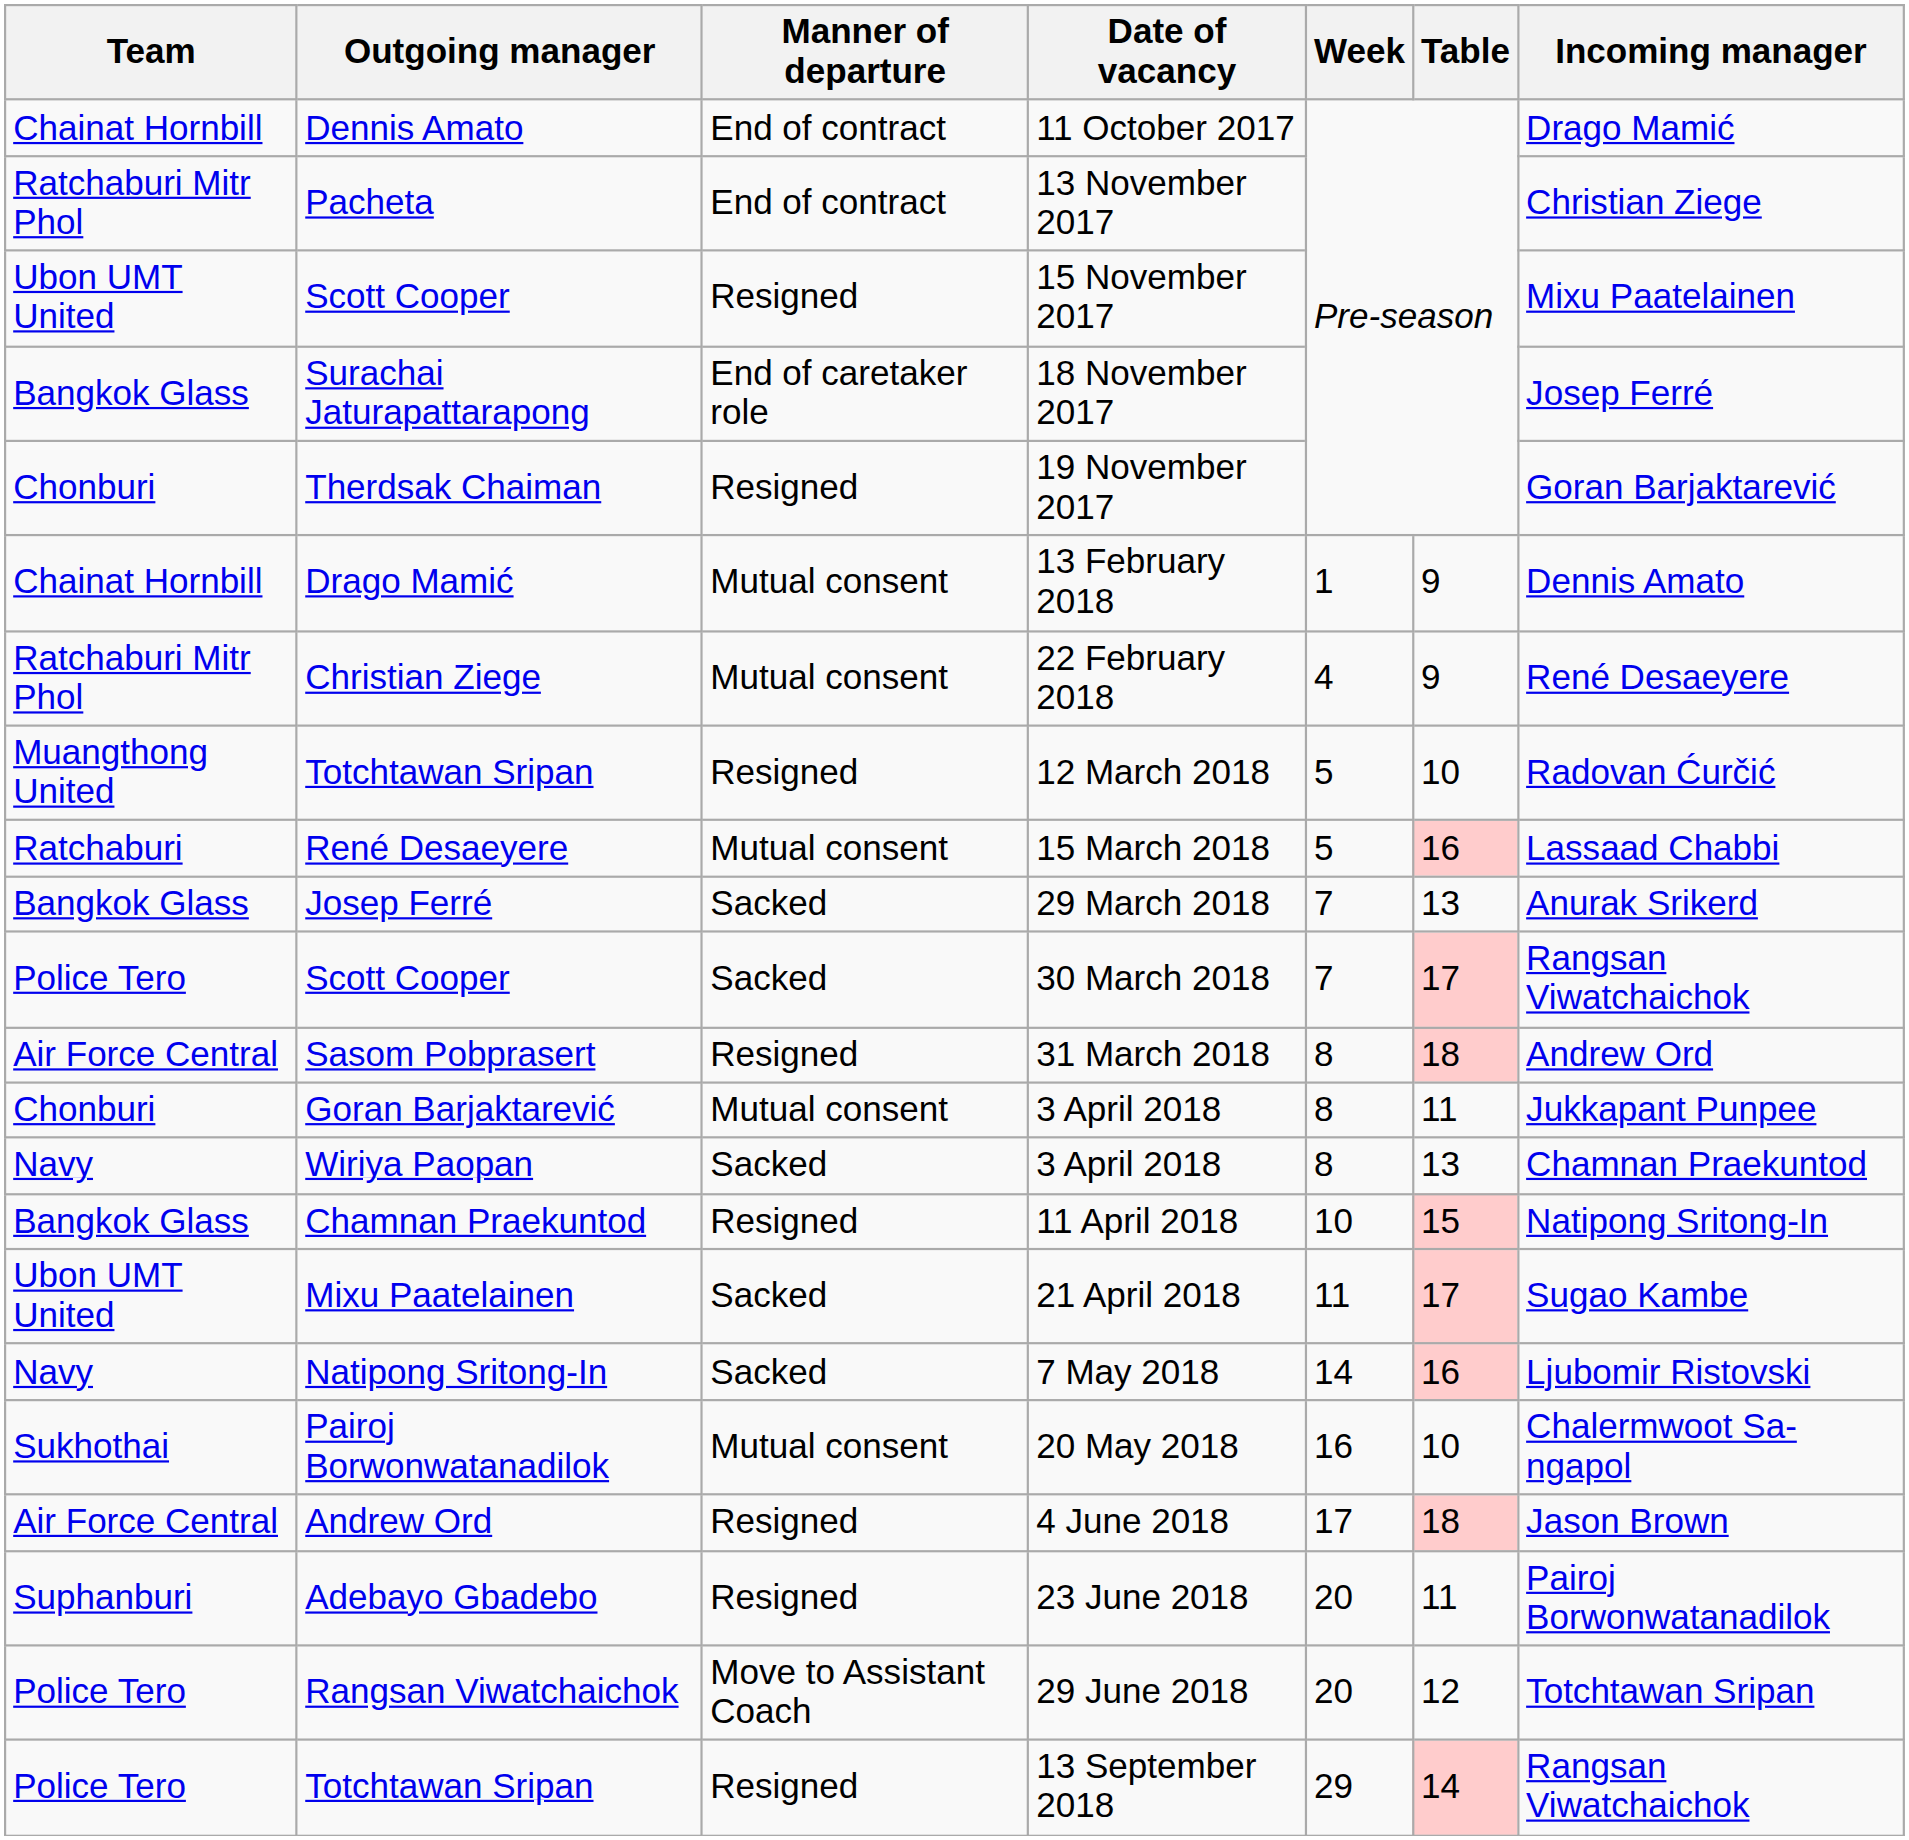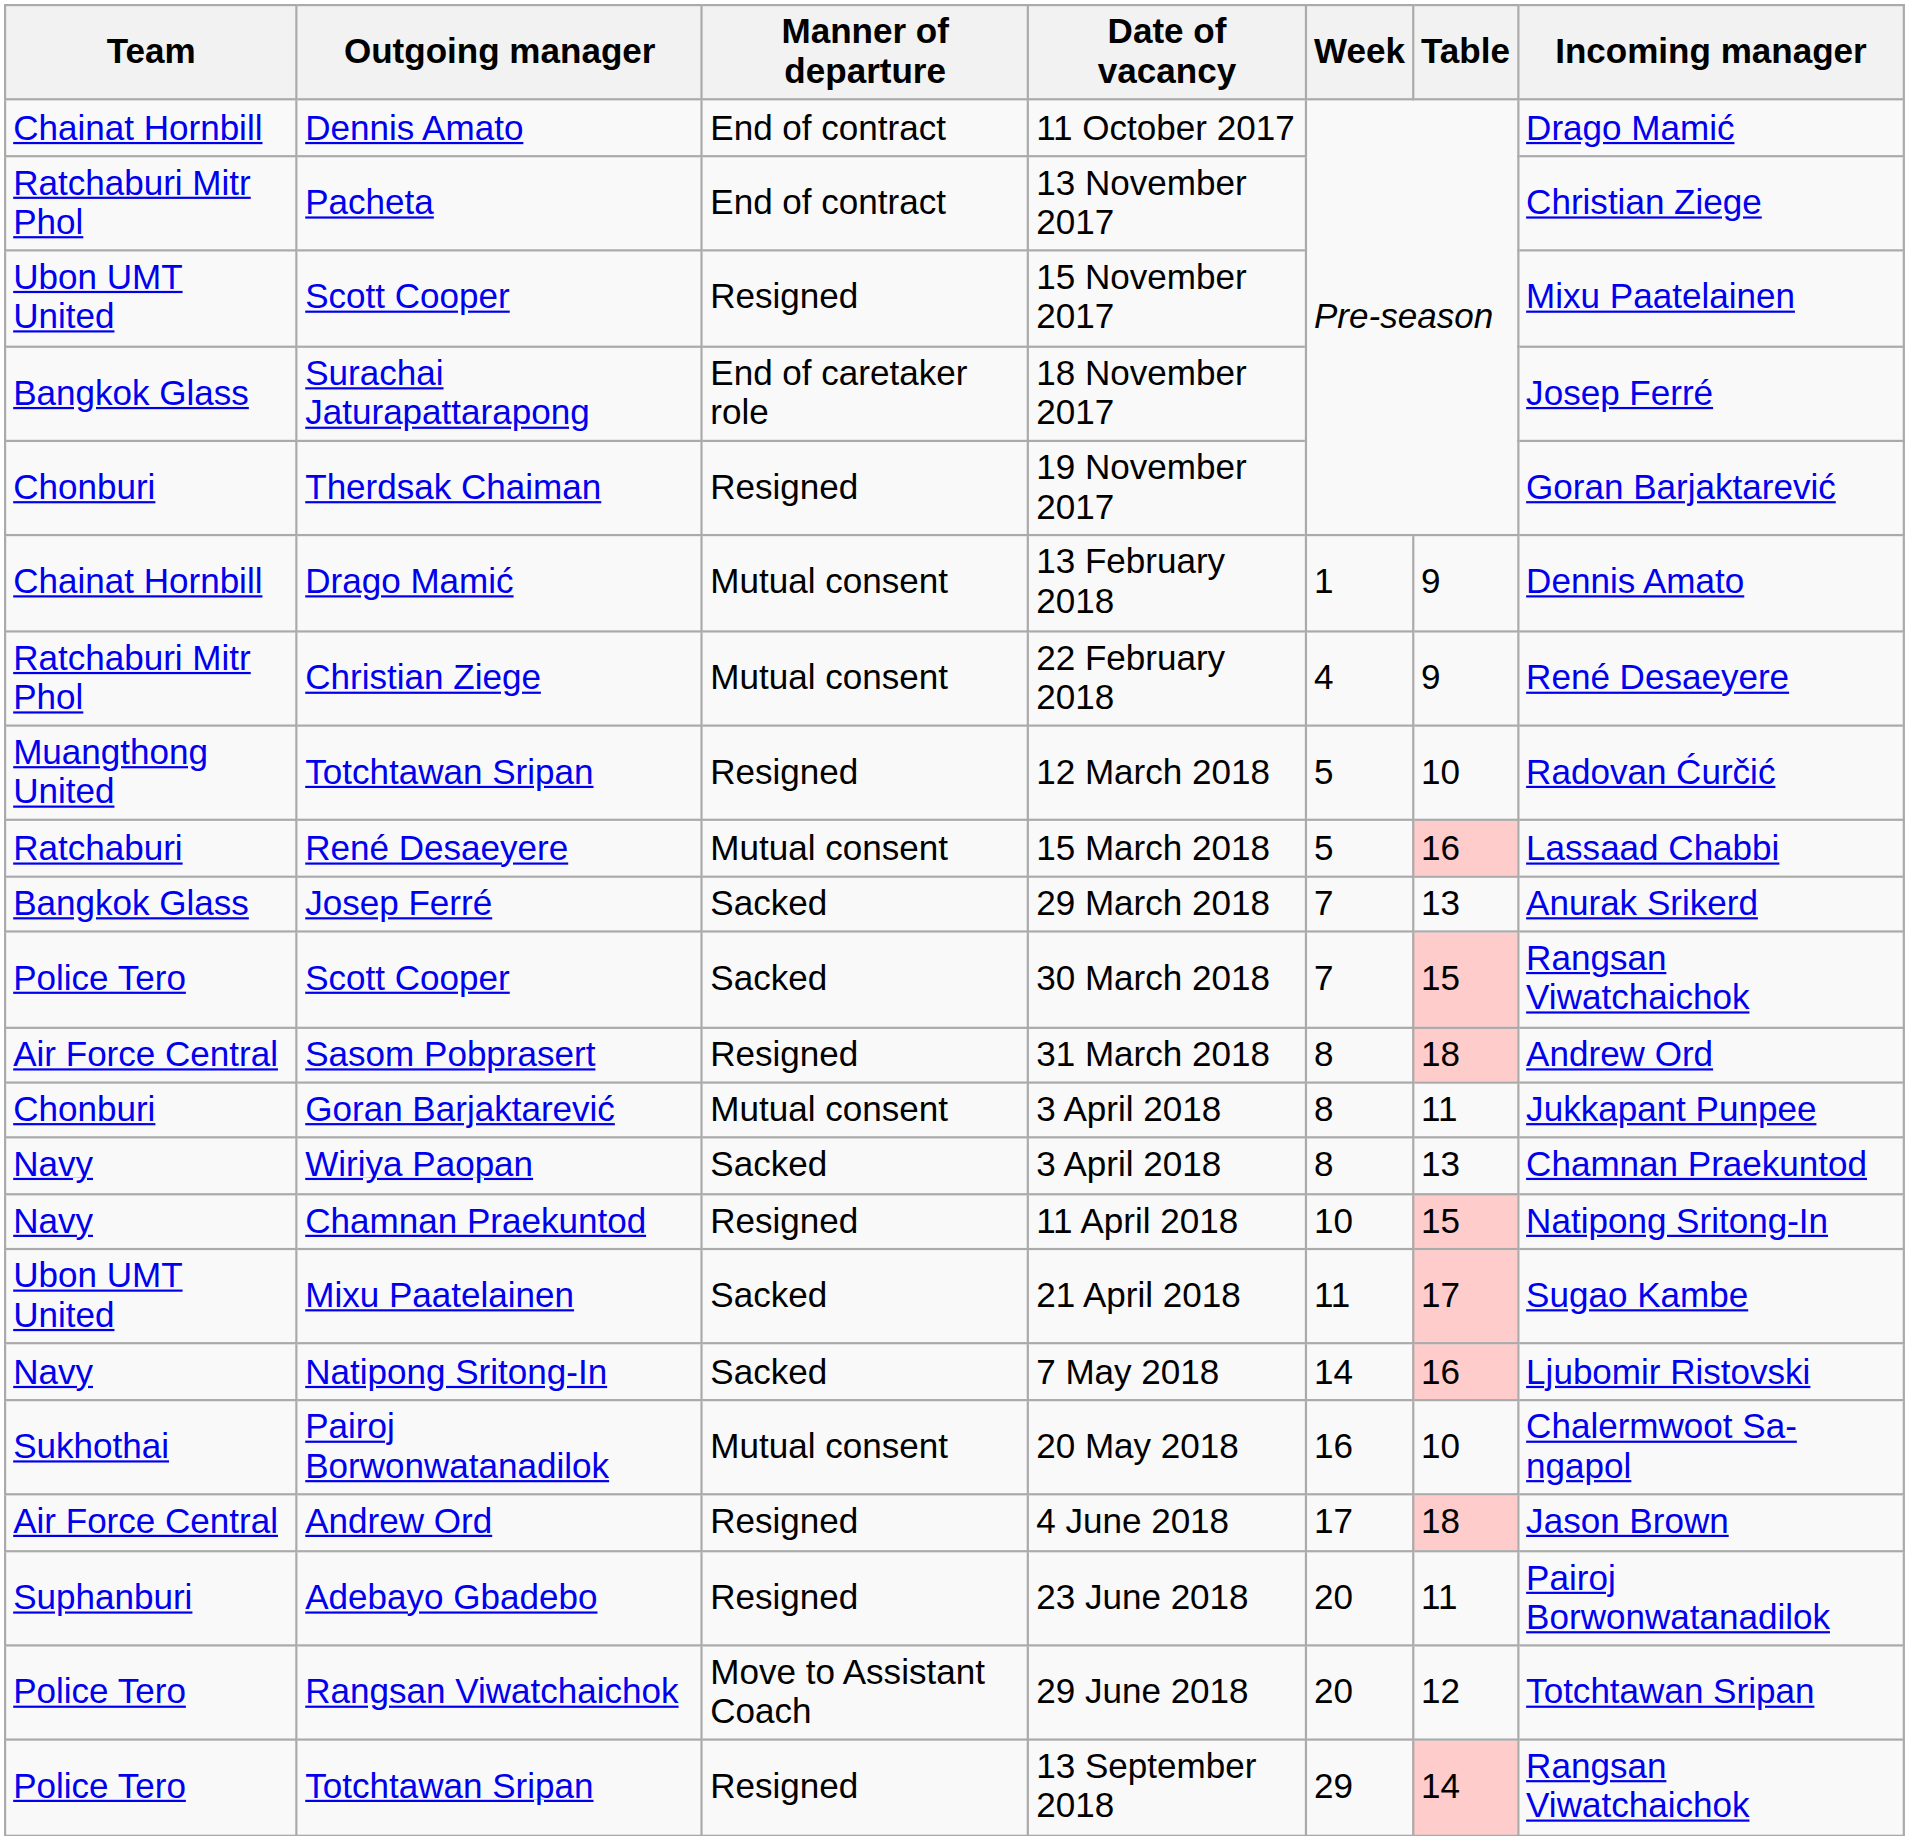 <table class="wikitable">
 <tr>
 <th>Team</th>
 <th>Outgoing manager</th>
 <th>Manner of departure</th>
 <th>Date of vacancy</th>
 <th>Week</th>
 <th>Table</th>
 <th>Incoming manager</th>
 </tr>
 <tr>
 <td><a href='#'>Chainat Hornbill</a></td>
 <td> <a href='#'>Dennis Amato</a></td>
 <td>End of contract</td>
 <td>11 October 2017</td>
 <td rowspan=5 colspan=2><em>Pre-season</em></td>
 <td> <a href='#'>Drago Mamić</a></td>
 </tr>
 <tr>
 <td><a href='#'>Ratchaburi Mitr Phol</a></td>
 <td> <a href='#'>Pacheta</a></td>
 <td>End of contract</td>
 <td>13 November 2017</td>
 <td> <a href='#'>Christian Ziege</a></td>
 </tr>
 <tr>
 <td><a href='#'>Ubon UMT United</a></td>
 <td> <a href='#'>Scott Cooper</a></td>
 <td>Resigned</td>
 <td>15 November 2017</td>
 <td> <a href='#'>Mixu Paatelainen</a></td>
 </tr>
 <tr>
 <td><a href='#'>Bangkok Glass</a></td>
 <td> <a href='#'>Surachai Jaturapattarapong</a></td>
 <td>End of caretaker role</td>
 <td>18 November 2017</td>
 <td> <a href='#'>Josep Ferré</a></td>
 </tr>
 <tr>
 <td><a href='#'>Chonburi</a></td>
 <td> <a href='#'>Therdsak Chaiman</a></td>
 <td>Resigned</td>
 <td>19 November 2017</td>
 <td> <a href='#'>Goran Barjaktarević</a></td>
 </tr>
 <tr>
 <td><a href='#'>Chainat Hornbill</a></td>
 <td> <a href='#'>Drago Mamić</a></td>
 <td>Mutual consent</td>
 <td>13 February 2018</td>
 <td>1</td>
 <td>9</td>
 <td> <a href='#'>Dennis Amato</a></td>
 </tr>
 <tr>
 <td><a href='#'>Ratchaburi Mitr Phol</a></td>
 <td> <a href='#'>Christian Ziege</a></td>
 <td>Mutual consent</td>
 <td>22 February 2018</td>
 <td>4</td>
 <td>9</td>
 <td> <a href='#'>René Desaeyere</a></td>
 </tr>
 <tr>
 <td><a href='#'>Muangthong United</a></td>
 <td> <a href='#'>Totchtawan Sripan</a></td>
 <td>Resigned</td>
 <td>12 March 2018</td>
 <td>5</td>
 <td>10</td>
 <td> <a href='#'>Radovan Ćurčić</a></td>
 </tr>
 <tr>
 <td><a href='#'>Ratchaburi</a></td>
 <td> <a href='#'>René Desaeyere</a></td>
 <td>Mutual consent</td>
 <td>15 March 2018</td>
 <td>5</td>
 <td style="background: #FFCCCC;">16</td>
 <td> <a href='#'>Lassaad Chabbi</a></td>
 </tr>
 <tr>
 <td><a href='#'>Bangkok Glass</a></td>
 <td> <a href='#'>Josep Ferré</a></td>
 <td>Sacked</td>
 <td>29 March 2018</td>
 <td>7</td>
 <td>13</td>
 <td> <a href='#'>Anurak Srikerd</a></td>
 </tr>
 <tr>
 <td><a href='#'>Police Tero</a></td>
 <td> <a href='#'>Scott Cooper</a></td>
 <td>Sacked</td>
 <td>30 March 2018</td>
 <td>7</td>
-<td style="background: #FFCCCC;">17</td>
+<td style="background: #FFCCCC;">15</td>
 <td> <a href='#'>Rangsan Viwatchaichok</a></td>
 </tr>
 <tr>
 <td><a href='#'>Air Force Central</a></td>
 <td> <a href='#'>Sasom Pobprasert</a></td>
 <td>Resigned</td>
 <td>31 March 2018</td>
 <td>8</td>
 <td style="background: #FFCCCC;">18</td>
 <td> <a href='#'>Andrew Ord</a></td>
 </tr>
 <tr>
 <td><a href='#'>Chonburi</a></td>
 <td> <a href='#'>Goran Barjaktarević</a></td>
 <td>Mutual consent</td>
 <td>3 April 2018</td>
 <td>8</td>
 <td>11</td>
 <td> <a href='#'>Jukkapant Punpee</a></td>
 </tr>
 <tr>
 <td><a href='#'>Navy</a></td>
 <td> <a href='#'>Wiriya Paopan</a></td>
 <td>Sacked</td>
 <td>3 April 2018</td>
 <td>8</td>
 <td>13</td>
 <td> <a href='#'>Chamnan Praekuntod</a></td>
 </tr>
 <tr>
-<td><a href='#'>Bangkok Glass</a></td>
+<td><a href='#'>Navy</a></td>
 <td> <a href='#'>Chamnan Praekuntod</a></td>
 <td>Resigned</td>
 <td>11 April 2018</td>
 <td>10</td>
 <td style="background: #FFCCCC;">15</td>
 <td> <a href='#'>Natipong Sritong-In</a></td>
 </tr>
 <tr>
 <td><a href='#'>Ubon UMT United</a></td>
 <td> <a href='#'>Mixu Paatelainen</a></td>
 <td>Sacked</td>
 <td>21 April 2018</td>
 <td>11</td>
 <td style="background: #FFCCCC;">17</td>
 <td> <a href='#'>Sugao Kambe</a></td>
 </tr>
 <tr>
 <td><a href='#'>Navy</a></td>
 <td> <a href='#'>Natipong Sritong-In</a></td>
 <td>Sacked</td>
 <td>7 May 2018</td>
 <td>14</td>
 <td style="background: #FFCCCC;">16</td>
 <td> <a href='#'>Ljubomir Ristovski</a></td>
 </tr>
 <tr>
 <td><a href='#'>Sukhothai</a></td>
 <td> <a href='#'>Pairoj Borwonwatanadilok</a></td>
 <td>Mutual consent</td>
 <td>20 May 2018</td>
 <td>16</td>
 <td>10</td>
 <td> <a href='#'>Chalermwoot Sa-ngapol</a></td>
 </tr>
 <tr>
 <td><a href='#'>Air Force Central</a></td>
 <td> <a href='#'>Andrew Ord</a></td>
 <td>Resigned</td>
 <td>4 June 2018</td>
 <td>17</td>
 <td style="background: #FFCCCC;">18</td>
 <td> <a href='#'>Jason Brown</a></td>
 </tr>
 <tr>
 <td><a href='#'>Suphanburi</a></td>
 <td> <a href='#'>Adebayo Gbadebo</a></td>
 <td>Resigned</td>
 <td>23 June 2018</td>
 <td>20</td>
 <td>11</td>
 <td> <a href='#'>Pairoj Borwonwatanadilok</a></td>
 </tr>
 <tr>
 <td><a href='#'>Police Tero</a></td>
 <td> <a href='#'>Rangsan Viwatchaichok</a></td>
 <td>Move to Assistant Coach</td>
 <td>29 June 2018</td>
 <td>20</td>
 <td>12</td>
 <td> <a href='#'>Totchtawan Sripan</a></td>
 </tr>
 <tr>
 <td><a href='#'>Police Tero</a></td>
 <td> <a href='#'>Totchtawan Sripan</a></td>
 <td>Resigned</td>
 <td>13 September 2018</td>
 <td>29</td>
 <td style="background: #FFCCCC;">14</td>
 <td> <a href='#'>Rangsan Viwatchaichok</a></td>
 </tr>
 <tr>
 </tr>
 </table>
